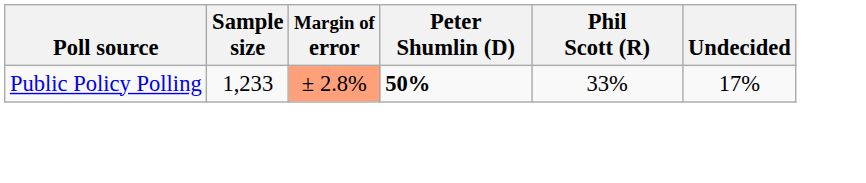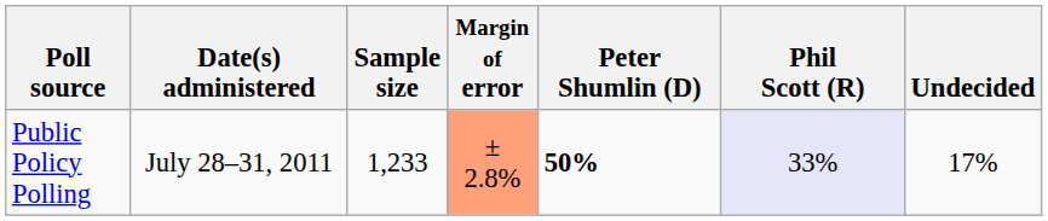 <table class="wikitable">
 <tr valign= bottom>
 <th>Poll source</th>
+<th style="width:120px;">Date(s)<br>administered</th>
 <th class=small>Sample<br>size</th>
 <th><small>Margin of</small><br>error</th>
 <th style="width:100px;">Peter<br>Shumlin (D)</th>
 <th style="width:100px;">Phil<br>Scott (R)</th>
 <th>Undecided</th>
 </tr>
 <tr>
 <td><a href='#'>Public Policy Polling</a></td>
+<td align=center>July 28–31, 2011</td>
 <td align=center>1,233</td>
 <td align=center style="background: lightsalmon;">± 2.8%</td>
 <td><strong>50%</strong></td>
-<td align=center>33%</td>
+<td align=center style="background: lavender;">33%</td>
 <td align=center>17%</td>
 </tr>
 </table>
